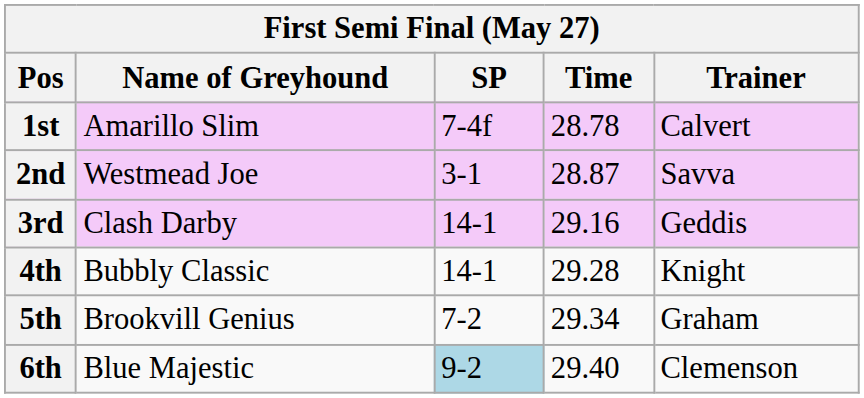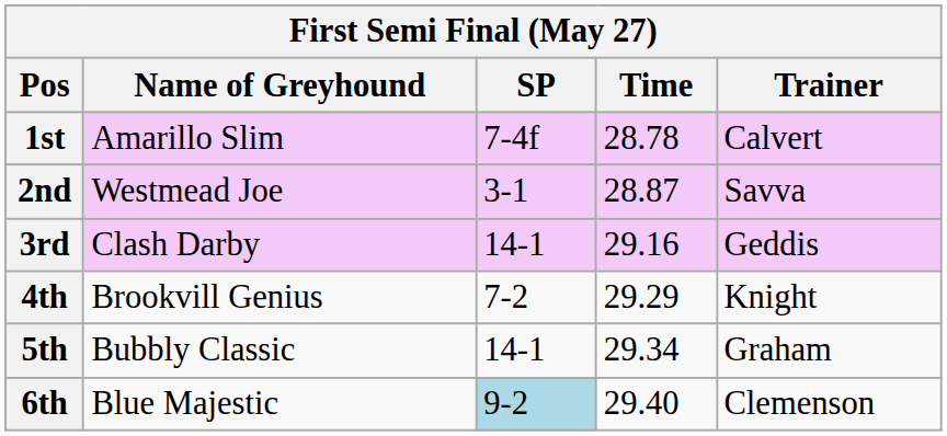 <table class="wikitable">
 <tr>
 <th colspan="6">First Semi Final (May 27)</th>
 </tr>
 <tr>
 <th width=30>Pos</th>
 <th width=180>Name of Greyhound</th>
 <th width=50>SP</th>
 <th width=50>Time</th>
 <th width=100>Trainer</th>
 </tr>
 <tr style="background: #f4caf9;">
 <th>1st</th>
 <td>Amarillo Slim</td>
 <td>7-4f</td>
 <td>28.78</td>
 <td>Calvert</td>
 </tr>
 <tr style="background: #f4caf9;">
 <th>2nd</th>
 <td>Westmead Joe</td>
 <td>3-1</td>
 <td>28.87</td>
 <td>Savva</td>
 </tr>
 <tr style="background: #f4caf9;">
 <th>3rd</th>
 <td>Clash Darby</td>
 <td>14-1</td>
 <td>29.16</td>
 <td>Geddis</td>
 </tr>
 <tr>
 <th>4th</th>
-<td>Bubbly Classic</td>
-<td>14-1</td>
-<td>29.28</td>
+<td>Brookvill Genius</td>
+<td>7-2</td>
+<td>29.29</td>
 <td>Knight</td>
 </tr>
 <tr>
 <th>5th</th>
-<td>Brookvill Genius</td>
-<td>7-2</td>
+<td>Bubbly Classic</td>
+<td>14-1</td>
 <td>29.34</td>
 <td>Graham</td>
 </tr>
 <tr>
 <th>6th</th>
 <td>Blue Majestic</td>
 <td style="background: lightblue;">9-2</td>
 <td>29.40</td>
 <td>Clemenson</td>
 </tr>
 </table>
